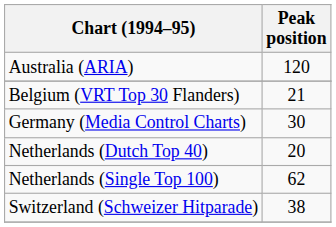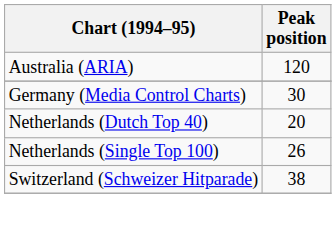 <table class="wikitable sortable">
 <tr>
 <th>Chart (1994–95)</th>
 <th>Peak<br>position</th>
 </tr>
 <tr>
 <td>Australia (<a href='#'>ARIA</a>)</td>
 <td align="center">120</td>
 </tr>
 <tr>
 </tr>
 <tr>
-<td>Belgium (<a href='#'>VRT Top 30</a> Flanders)</td>
-<td align="center">21</td>
-</tr>
-<tr>
 <td>Germany (<a href='#'>Media Control Charts</a>)</td>
 <td align="center">30</td>
 </tr>
 <tr>
 <td>Netherlands (<a href='#'>Dutch Top 40</a>)</td>
 <td align="center">20</td>
 </tr>
 <tr>
 <td>Netherlands (<a href='#'>Single Top 100</a>)</td>
-<td align="center">62</td>
+<td align="center">26</td>
 </tr>
 <tr>
 <td>Switzerland (<a href='#'>Schweizer Hitparade</a>)</td>
 <td align="center">38</td>
 </tr>
 <tr>
 </tr>
 </table>
